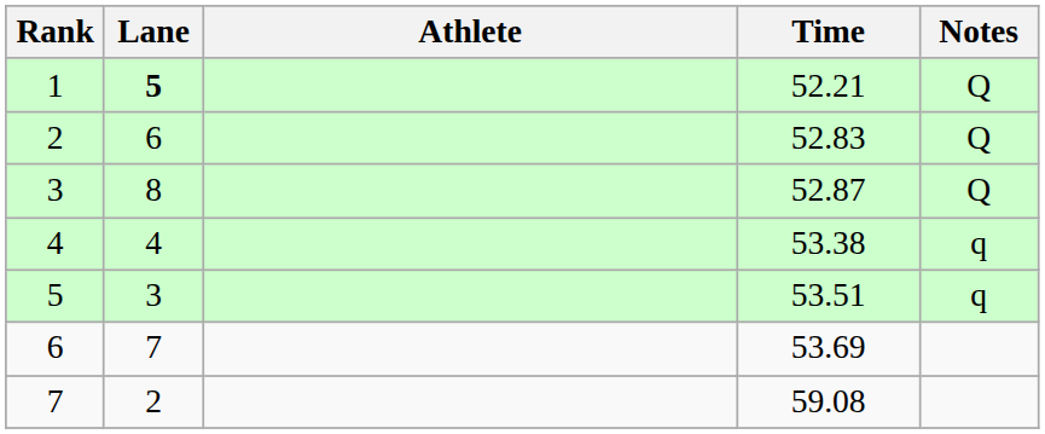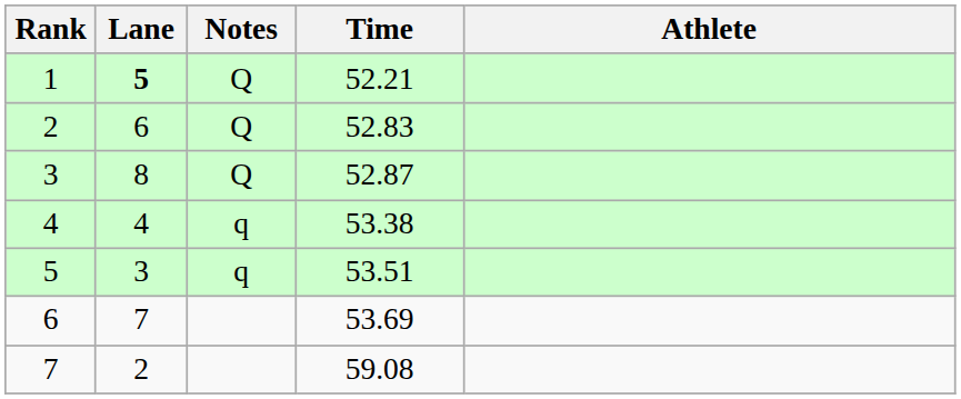 <table class="wikitable sortable" style="text-align:center">
 <tr>
 <th width=40>Rank</th>
 <th width=40>Lane</th>
+<th width=50>Notes</th>
+<th width=80>Time</th>
 <th width=250>Athlete</th>
-<th width=80>Time</th>
-<th width=50>Notes</th>
 </tr>
 <tr style="background:#cfc;">
 <td>1</td>
 <td><strong>5</strong></td>
+<td>Q</td>
+<td>52.21</td>
 <td align=left></td>
-<td>52.21</td>
-<td>Q</td>
 </tr>
 <tr style="background:#cfc;">
 <td>2</td>
 <td>6</td>
+<td>Q</td>
+<td>52.83</td>
 <td align=left></td>
-<td>52.83</td>
-<td>Q</td>
 </tr>
 <tr style="background:#cfc;">
 <td>3</td>
 <td>8</td>
+<td>Q</td>
+<td>52.87</td>
 <td align=left></td>
-<td>52.87</td>
-<td>Q</td>
 </tr>
 <tr style="background:#cfc;">
 <td>4</td>
 <td>4</td>
+<td>q</td>
+<td>53.38</td>
 <td align=left></td>
-<td>53.38</td>
-<td>q</td>
 </tr>
 <tr style="background:#cfc;">
 <td>5</td>
 <td>3</td>
+<td>q</td>
+<td>53.51</td>
 <td align=left></td>
-<td>53.51</td>
-<td>q</td>
 </tr>
 <tr>
 <td>6</td>
 <td>7</td>
+<td></td>
+<td>53.69</td>
 <td align=left></td>
-<td>53.69</td>
-<td></td>
 </tr>
 <tr>
 <td>7</td>
 <td>2</td>
+<td></td>
+<td>59.08</td>
 <td align=left></td>
-<td>59.08</td>
-<td></td>
 </tr>
 </table>
